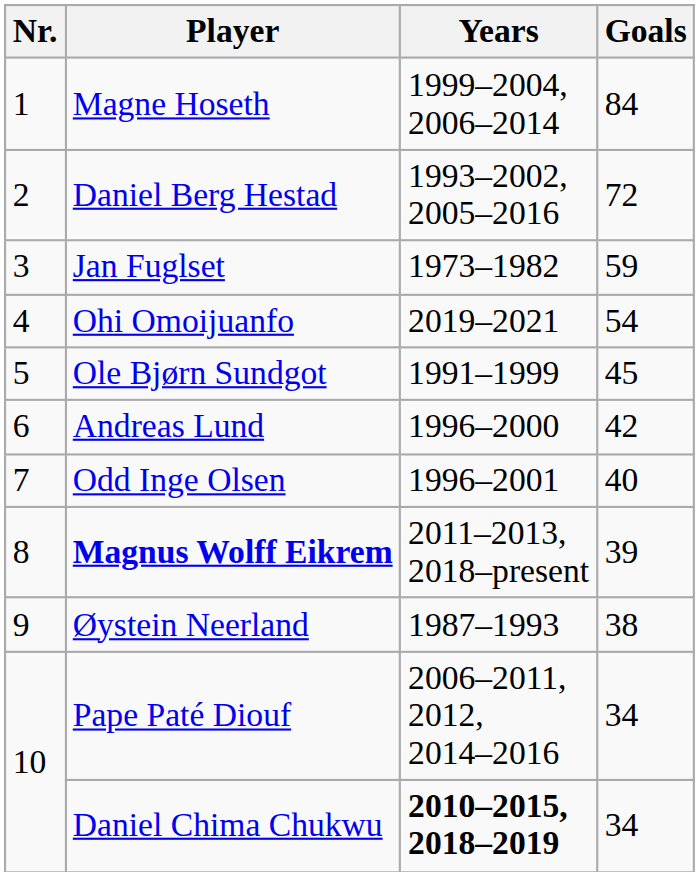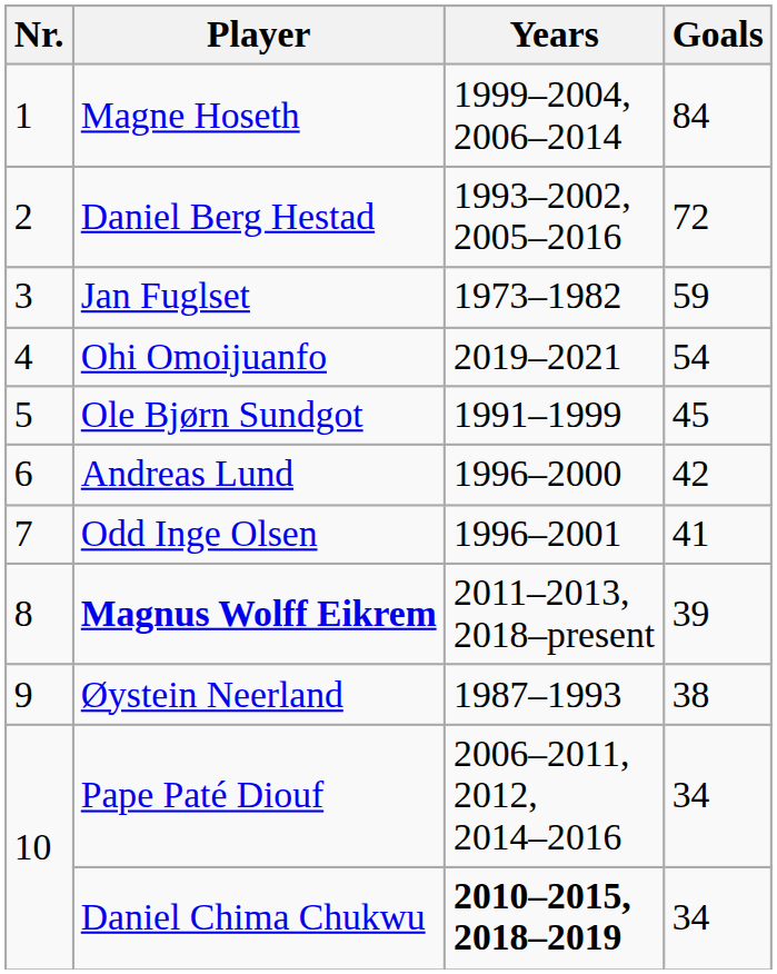 <table class=wikitable>
 <tr>
 <th>Nr.</th>
 <th>Player</th>
 <th>Years</th>
 <th>Goals</th>
 </tr>
 <tr>
 <td>1</td>
 <td><a href='#'>Magne Hoseth</a></td>
 <td>1999–2004,<br> 2006–2014</td>
 <td>84</td>
 </tr>
 <tr>
 <td>2</td>
 <td><a href='#'>Daniel Berg Hestad</a></td>
 <td>1993–2002,<br> 2005–2016</td>
 <td>72</td>
 </tr>
 <tr>
 <td>3</td>
 <td><a href='#'>Jan Fuglset</a></td>
 <td>1973–1982</td>
 <td>59</td>
 </tr>
 <tr>
 <td>4</td>
 <td><a href='#'>Ohi Omoijuanfo</a></td>
 <td>2019–2021</td>
 <td>54</td>
 </tr>
 <tr>
 <td>5</td>
 <td><a href='#'>Ole Bjørn Sundgot</a></td>
 <td>1991–1999</td>
 <td>45</td>
 </tr>
 <tr>
 <td>6</td>
 <td><a href='#'>Andreas Lund</a></td>
 <td>1996–2000</td>
 <td>42</td>
 </tr>
 <tr>
 <td>7</td>
 <td><a href='#'>Odd Inge Olsen</a></td>
 <td>1996–2001</td>
-<td>40</td>
+<td>41</td>
 </tr>
 <tr>
 <td>8</td>
 <td><strong><a href='#'>Magnus Wolff Eikrem</a></strong></td>
 <td>2011–2013,<br> 2018–present</td>
 <td>39</td>
 </tr>
 <tr>
 <td>9</td>
 <td><a href='#'>Øystein Neerland</a></td>
 <td>1987–1993</td>
 <td>38</td>
 </tr>
 <tr>
 <td rowspan=2>10</td>
 <td><a href='#'>Pape Paté Diouf</a></td>
 <td>2006–2011,<br> 2012,<br> 2014–2016</td>
 <td>34</td>
 </tr>
 <tr>
 <td><a href='#'>Daniel Chima Chukwu</a></td>
 <td><strong>2010–2015,<br> 2018–2019</strong></td>
 <td>34</td>
 </tr>
 </table>
